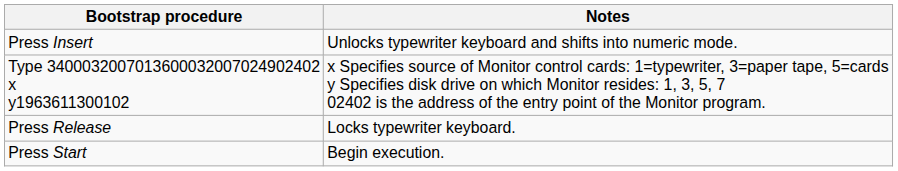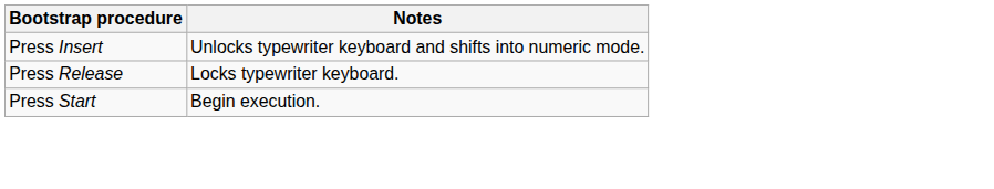 <table class="wikitable">
 <tr>
 <th>Bootstrap procedure</th>
 <th>Notes</th>
 </tr>
 <tr>
 <td>Press <em>Insert</em></td>
 <td>Unlocks typewriter keyboard and shifts into numeric mode.</td>
 </tr>
 <tr>
-<td>Type 3400032007013600032007024902402<br>x<br>y1963611300102</td>
-<td>x Specifies source of Monitor control cards: 1=typewriter, 3=paper tape, 5=cards<br>y Specifies disk drive on which Monitor resides: 1, 3, 5, 7<br>02402 is the address of the entry point of the Monitor program.</td>
-</tr>
-<tr>
 <td>Press <em>Release</em></td>
 <td>Locks typewriter keyboard.</td>
 </tr>
 <tr>
 <td>Press <em>Start</em></td>
 <td>Begin execution.</td>
 </tr>
 </table>
